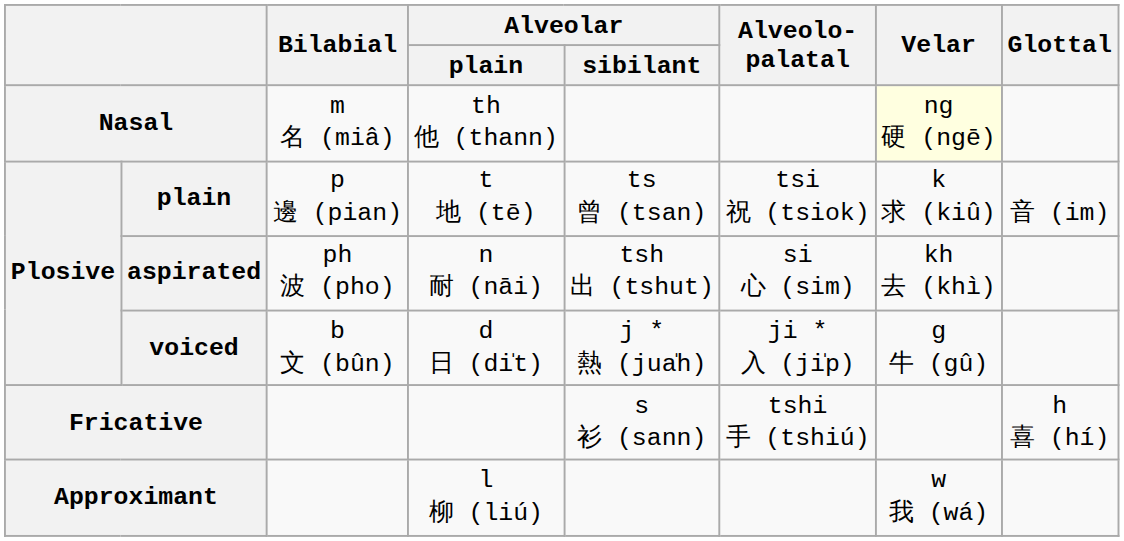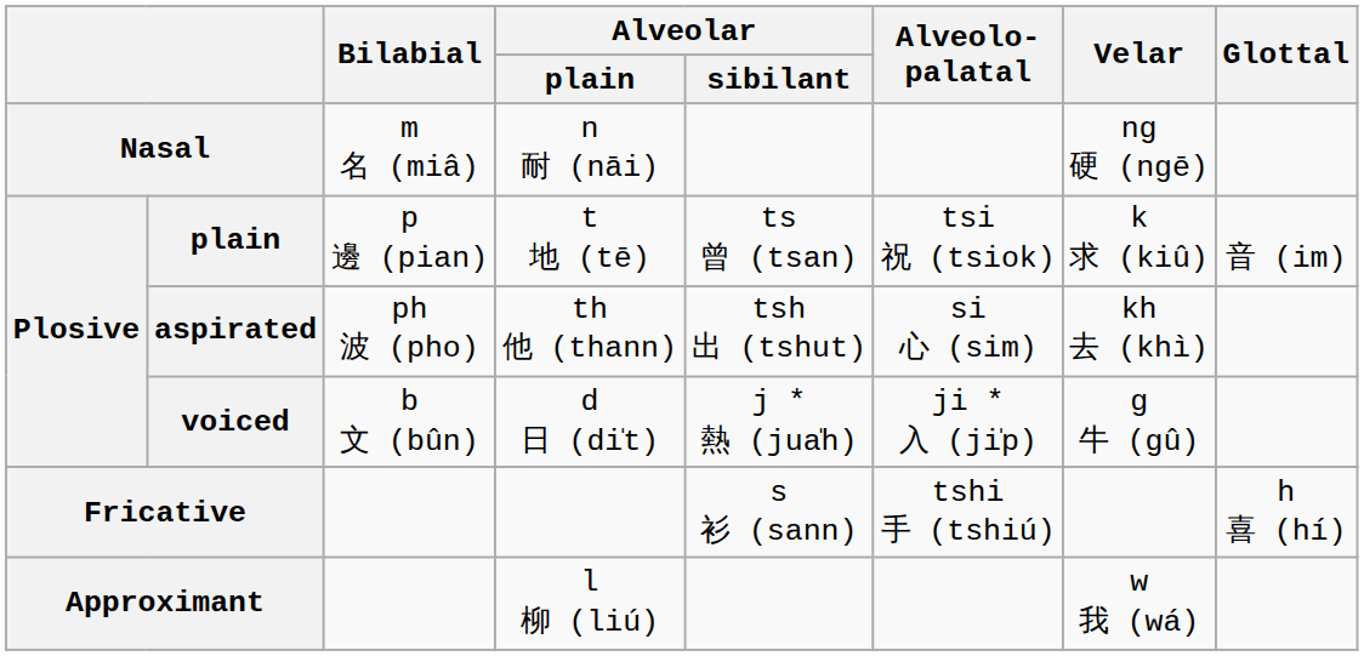 <table class="wikitable" style="text-align:center;">
 <tr>
 <th rowspan="2" colspan="2"></th>
 <th rowspan="2">Bilabial</th>
 <th colspan="2">Alveolar</th>
 <th rowspan="2">Alveolo-<br>palatal</th>
 <th rowspan="2">Velar</th>
 <th rowspan="2">Glottal</th>
 </tr>
 <tr>
 <th>plain</th>
 <th>sibilant</th>
 </tr>
 <tr>
 <th colspan="2">Nasal</th>
 <td>m <br>名 (miâ)</td>
-<td>th <br>他 (thann)</td>
+<td>n <br>耐 (nāi)</td>
 <td></td>
 <td></td>
-<td style="background: lightyellow;">ng <br>硬 (ngē)</td>
+<td>ng <br>硬 (ngē)</td>
 <td></td>
 </tr>
 <tr>
 <th rowspan="3">Plosive</th>
 <th>plain</th>
 <td>p <br>邊 (pian)</td>
 <td>t <br>地 (tē)</td>
 <td>ts <br>曾 (tsan)</td>
 <td>tsi <br>祝 (tsiok)</td>
 <td>k <br>求 (kiû)</td>
 <td><br>音 (im)</td>
 </tr>
 <tr>
 <th>aspirated</th>
 <td>ph <br>波 (pho)</td>
-<td>n <br>耐 (nāi)</td>
+<td>th <br>他 (thann)</td>
 <td>tsh <br>出 (tshut)</td>
 <td>si <br>心 (sim)</td>
 <td>kh <br>去 (khì)</td>
 <td></td>
 </tr>
 <tr>
 <th>voiced</th>
 <td>b <br>文 (bûn)</td>
 <td>d <br>日 (di̍t)</td>
 <td>j *<br>熱 (jua̍h)</td>
 <td>ji *<br>入 (ji̍p)</td>
 <td>g <br>牛 (gû)</td>
 <td></td>
 </tr>
 <tr>
 <th colspan="2">Fricative</th>
 <td></td>
 <td></td>
 <td>s <br>衫 (sann)</td>
 <td>tshi <br>手 (tshiú)</td>
 <td></td>
 <td>h <br>喜 (hí)</td>
 </tr>
 <tr>
 <th colspan="2">Approximant</th>
 <td></td>
 <td>l <br>柳 (liú)</td>
 <td></td>
 <td></td>
 <td>w <br>我 (wá)</td>
 <td></td>
 </tr>
 </table>
